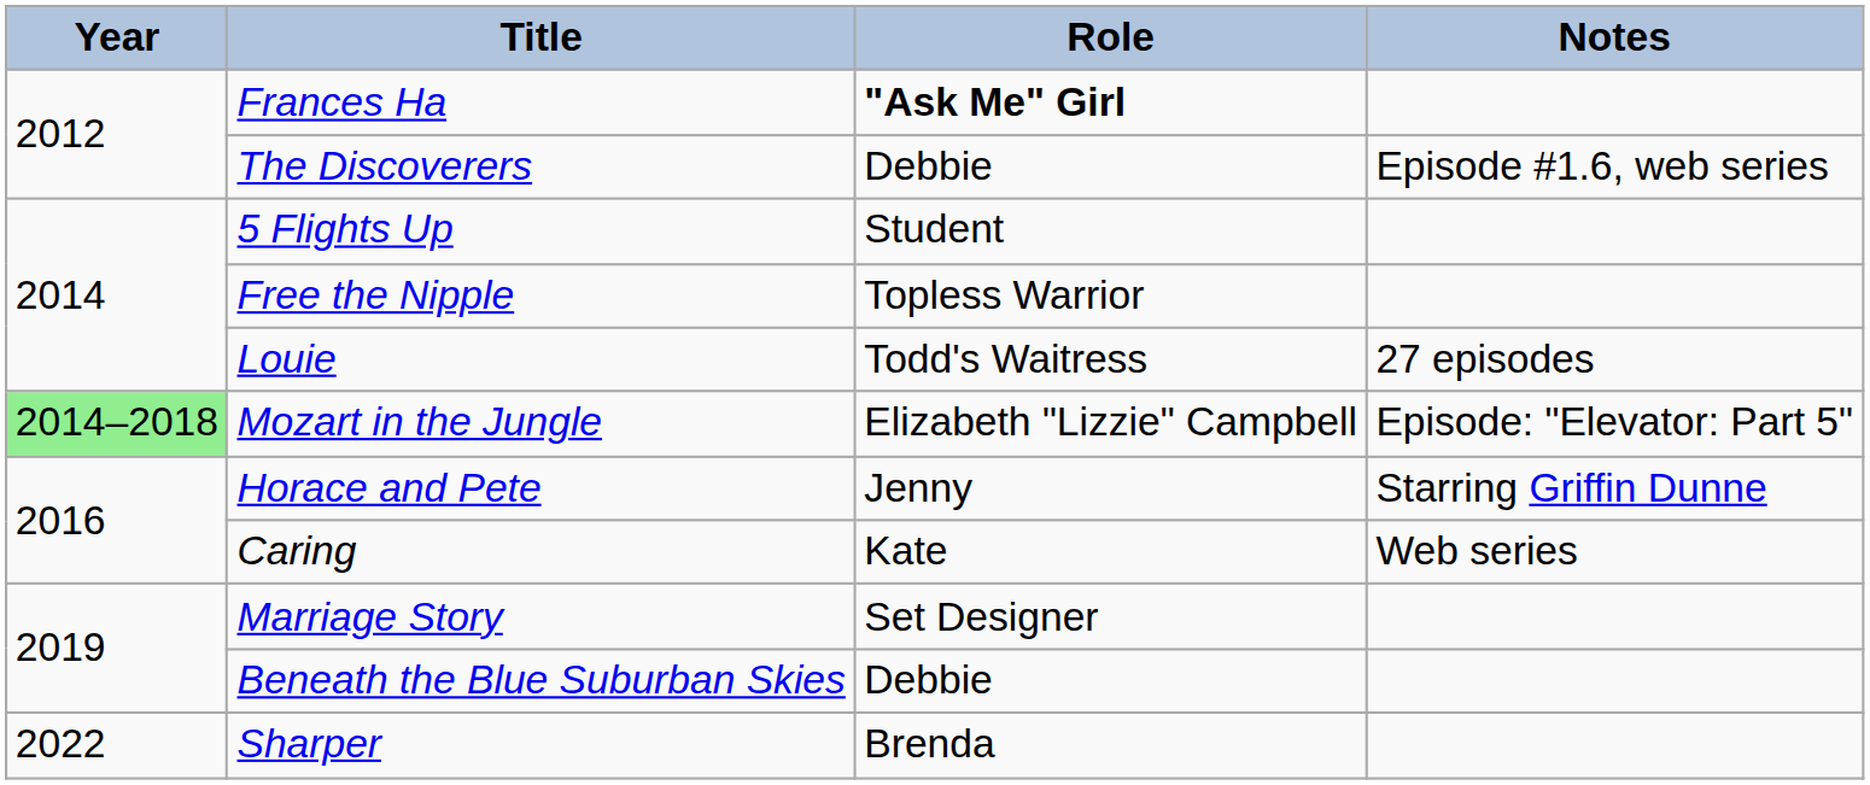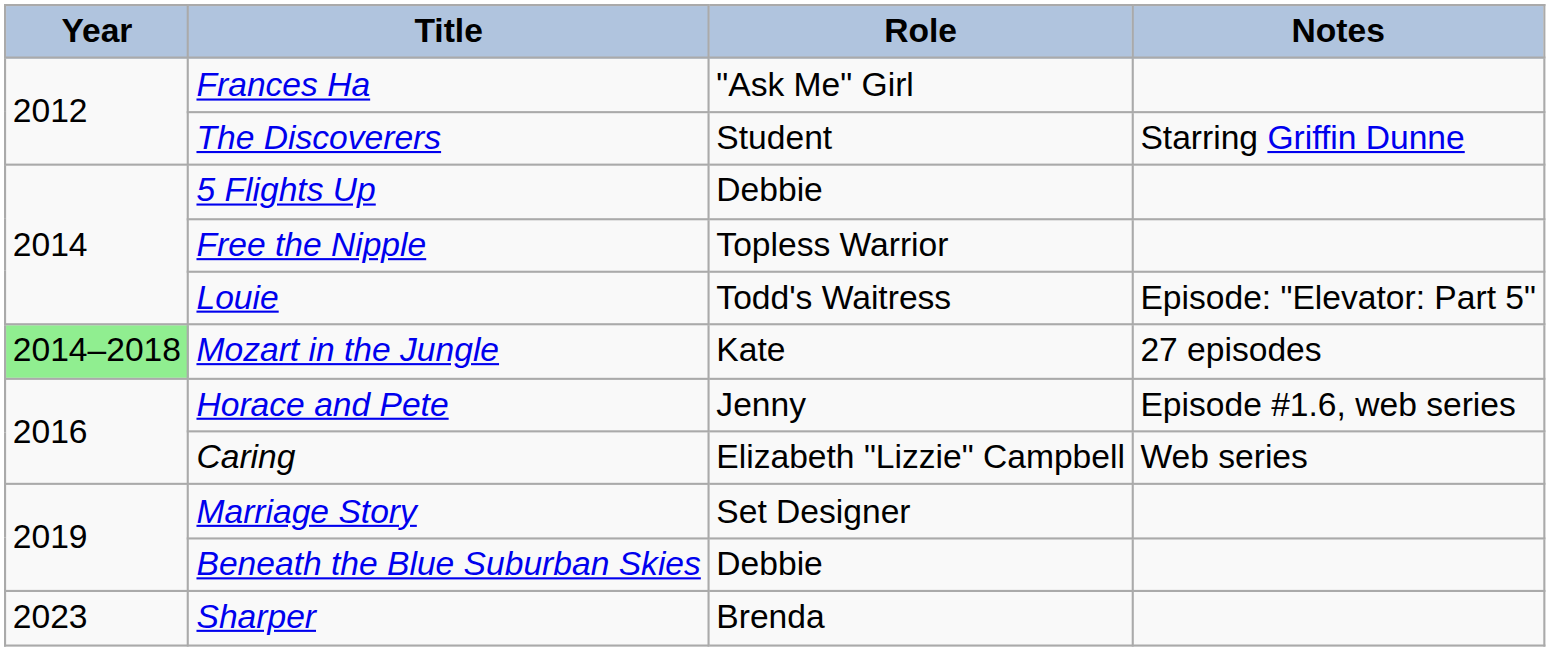 <table class="wikitable" style="font-size:100%;" ;>
 <tr style="text-align:center;">
 <th style="background:#B0C4DE;">Year</th>
 <th style="background:#B0C4DE;">Title</th>
 <th style="background:#B0C4DE;">Role</th>
 <th style="background:#B0C4DE;">Notes</th>
 </tr>
 <tr>
 <td rowspan=2>2012</td>
 <td><em><a href='#'>Frances Ha</a></em></td>
-<td><strong>"Ask Me" Girl</strong></td>
+<td>"Ask Me" Girl</td>
 <td></td>
 </tr>
 <tr>
 <td><em><a href='#'>The Discoverers</a></em></td>
-<td>Debbie</td>
-<td>Episode #1.6, web series</td>
+<td>Student</td>
+<td>Starring <a href='#'>Griffin Dunne</a></td>
 </tr>
 <tr>
 <td rowspan=3>2014</td>
 <td><em><a href='#'>5 Flights Up</a></em></td>
-<td>Student</td>
+<td>Debbie</td>
 <td></td>
 </tr>
 <tr>
 <td><em><a href='#'>Free the Nipple</a></em></td>
 <td>Topless Warrior</td>
 <td></td>
 </tr>
 <tr>
 <td><em><a href='#'>Louie</a></em></td>
 <td>Todd's Waitress</td>
-<td>27 episodes</td>
+<td>Episode: "Elevator: Part 5"</td>
 </tr>
 <tr>
 <td style="background: lightgreen;">2014–2018</td>
 <td><em><a href='#'>Mozart in the Jungle</a></em></td>
-<td>Elizabeth "Lizzie" Campbell</td>
-<td>Episode: "Elevator: Part 5"</td>
+<td>Kate</td>
+<td>27 episodes</td>
 </tr>
 <tr>
 <td rowspan=2>2016</td>
 <td><em><a href='#'>Horace and Pete</a></em></td>
 <td>Jenny</td>
-<td>Starring <a href='#'>Griffin Dunne</a></td>
+<td>Episode #1.6, web series</td>
 </tr>
 <tr>
 <td><em>Caring</em></td>
-<td>Kate</td>
+<td>Elizabeth "Lizzie" Campbell</td>
 <td>Web series</td>
 </tr>
 <tr>
 <td rowspan=2>2019</td>
 <td><em><a href='#'>Marriage Story</a></em></td>
 <td>Set Designer</td>
 <td></td>
 </tr>
 <tr>
 <td><em><a href='#'>Beneath the Blue Suburban Skies</a></em></td>
 <td>Debbie</td>
 <td></td>
 </tr>
 <tr>
-<td>2022</td>
+<td>2023</td>
 <td><em><a href='#'>Sharper</a></em></td>
 <td>Brenda</td>
 <td></td>
 </tr>
 </table>
